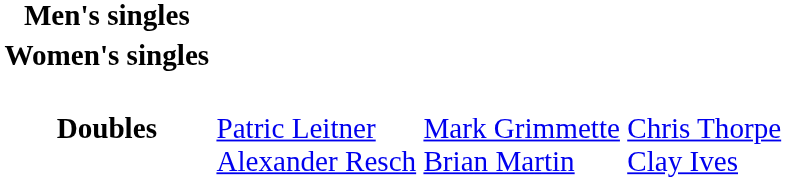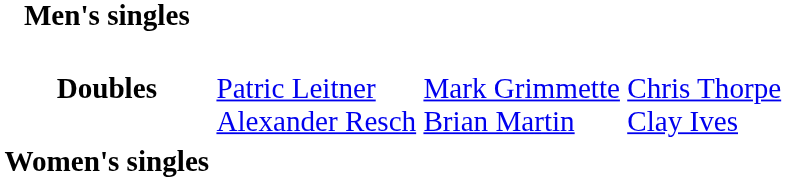 <table>
 <tr>
 <th scope="row">Men's singles<br></th>
-<td></td>
-<td></td>
-<td></td>
-</tr>
-<tr>
-<th scope="row">Women's singles<br></th>
 <td></td>
 <td></td>
 <td></td>
 </tr>
 <tr>
 <th scope="row">Doubles<br></th>
 <td><br><a href='#'>Patric Leitner</a><br><a href='#'>Alexander Resch</a></td>
 <td><br><a href='#'>Mark Grimmette</a><br><a href='#'>Brian Martin</a></td>
 <td><br><a href='#'>Chris Thorpe</a><br><a href='#'>Clay Ives</a></td>
 </tr>
+<tr>
+<th scope="row">Women's singles<br></th>
+<td></td>
+<td></td>
+<td></td>
+</tr>
 </table>
